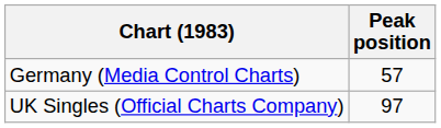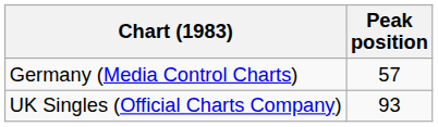 <table class="wikitable sortable">
 <tr>
 <th>Chart (1983)</th>
 <th>Peak<br>position</th>
 </tr>
 <tr>
 <td>Germany (<a href='#'>Media Control Charts</a>)</td>
 <td align= "center">57</td>
 </tr>
 <tr>
 <td>UK Singles (<a href='#'>Official Charts Company</a>)</td>
-<td align= "center">97</td>
+<td align= "center">93</td>
 </tr>
 </table>
